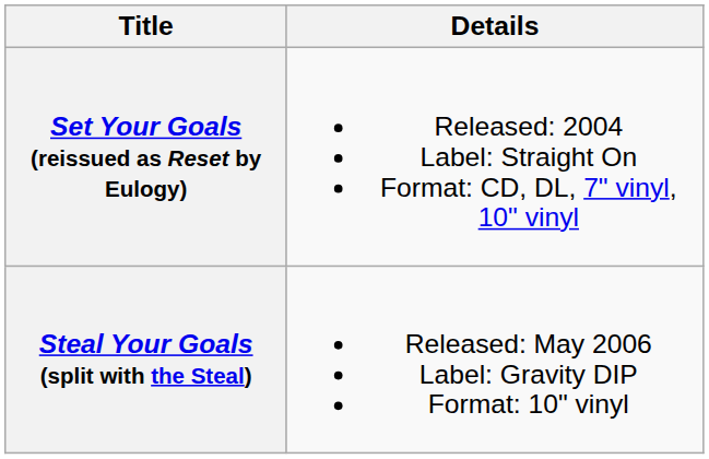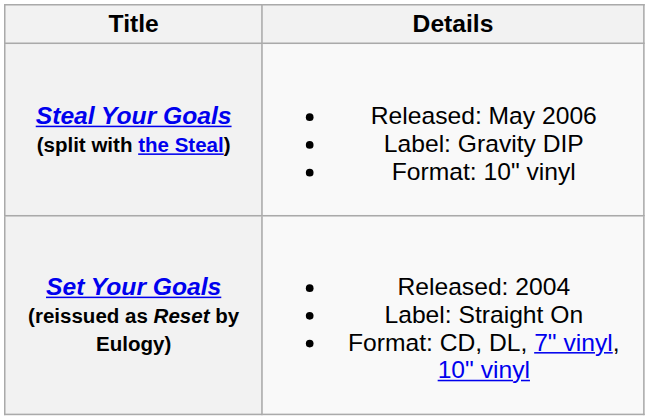 <table class="wikitable plainrowheaders" style="text-align:center;">
 <tr>
 <th rowspan="1" style="width:10em;">Title</th>
 <th rowspan="1" style="width:15em;">Details</th>
 </tr>
 <tr>
+<th scope="row"><em><a href='#'>Steal Your Goals</a></em><br><small>(split with <a href='#'>the Steal</a>)</small></th>
+<td><br><ul><li>Released: May 2006</li><li>Label: Gravity DIP</li><li>Format: 10" vinyl</li></ul></td>
+</tr>
+<tr>
 <th scope="row"><em><a href='#'>Set Your Goals</a></em><br><small>(reissued as <em>Reset</em> by Eulogy)</small></th>
 <td><br><ul><li>Released: 2004</li><li>Label: Straight On</li><li>Format: CD, DL, <a href='#'>7" vinyl</a>, <a href='#'>10" vinyl</a></li></ul></td>
 </tr>
-<tr>
-<th scope="row"><em><a href='#'>Steal Your Goals</a></em><br><small>(split with <a href='#'>the Steal</a>)</small></th>
-<td><br><ul><li>Released: May 2006</li><li>Label: Gravity DIP</li><li>Format: 10" vinyl</li></ul></td>
-</tr>
 </table>
